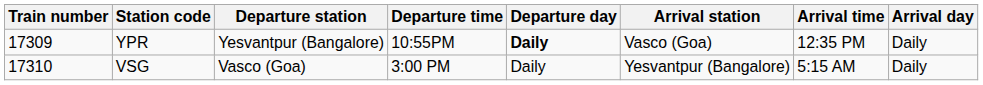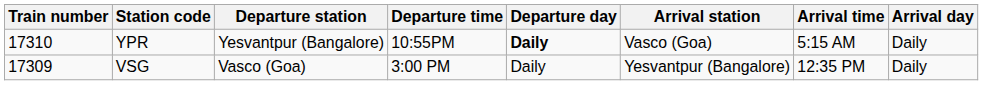 <table class="wikitable">
 <tr>
 <th>Train number</th>
 <th>Station code</th>
 <th>Departure station</th>
 <th>Departure time</th>
 <th>Departure day</th>
 <th>Arrival station</th>
 <th>Arrival time</th>
 <th>Arrival day</th>
 </tr>
 <tr>
-<td>17309</td>
+<td>17310</td>
 <td>YPR</td>
 <td>Yesvantpur (Bangalore)</td>
 <td>10:55PM</td>
 <td><strong>Daily</strong></td>
 <td>Vasco (Goa)</td>
-<td>12:35 PM</td>
+<td>5:15 AM</td>
 <td>Daily</td>
 </tr>
 <tr>
-<td>17310</td>
+<td>17309</td>
 <td>VSG</td>
 <td>Vasco (Goa)</td>
 <td>3:00 PM</td>
 <td>Daily</td>
 <td>Yesvantpur (Bangalore)</td>
-<td>5:15 AM</td>
+<td>12:35 PM</td>
 <td>Daily</td>
 </tr>
 </table>
